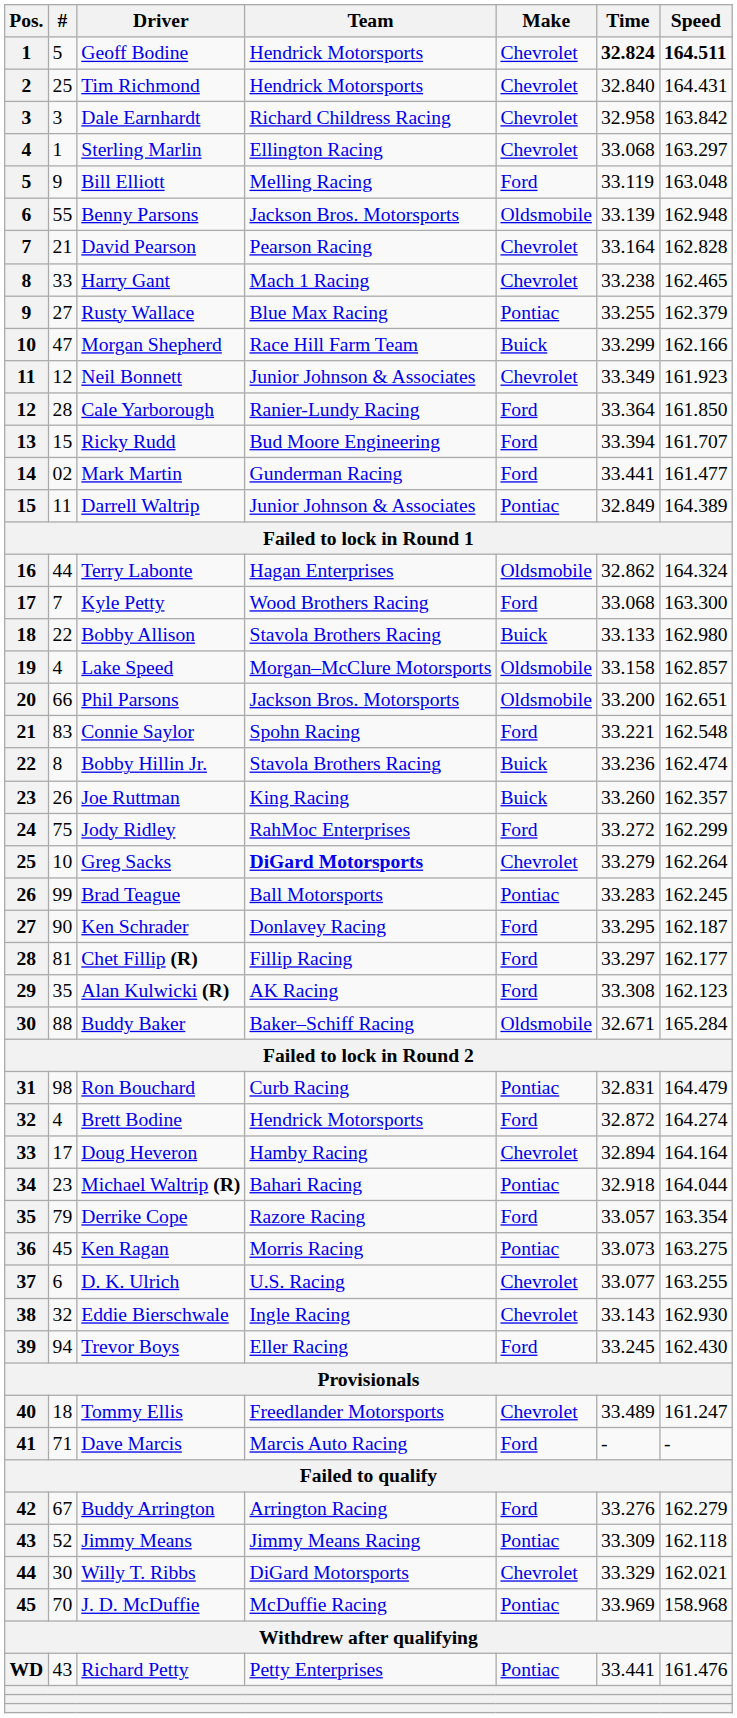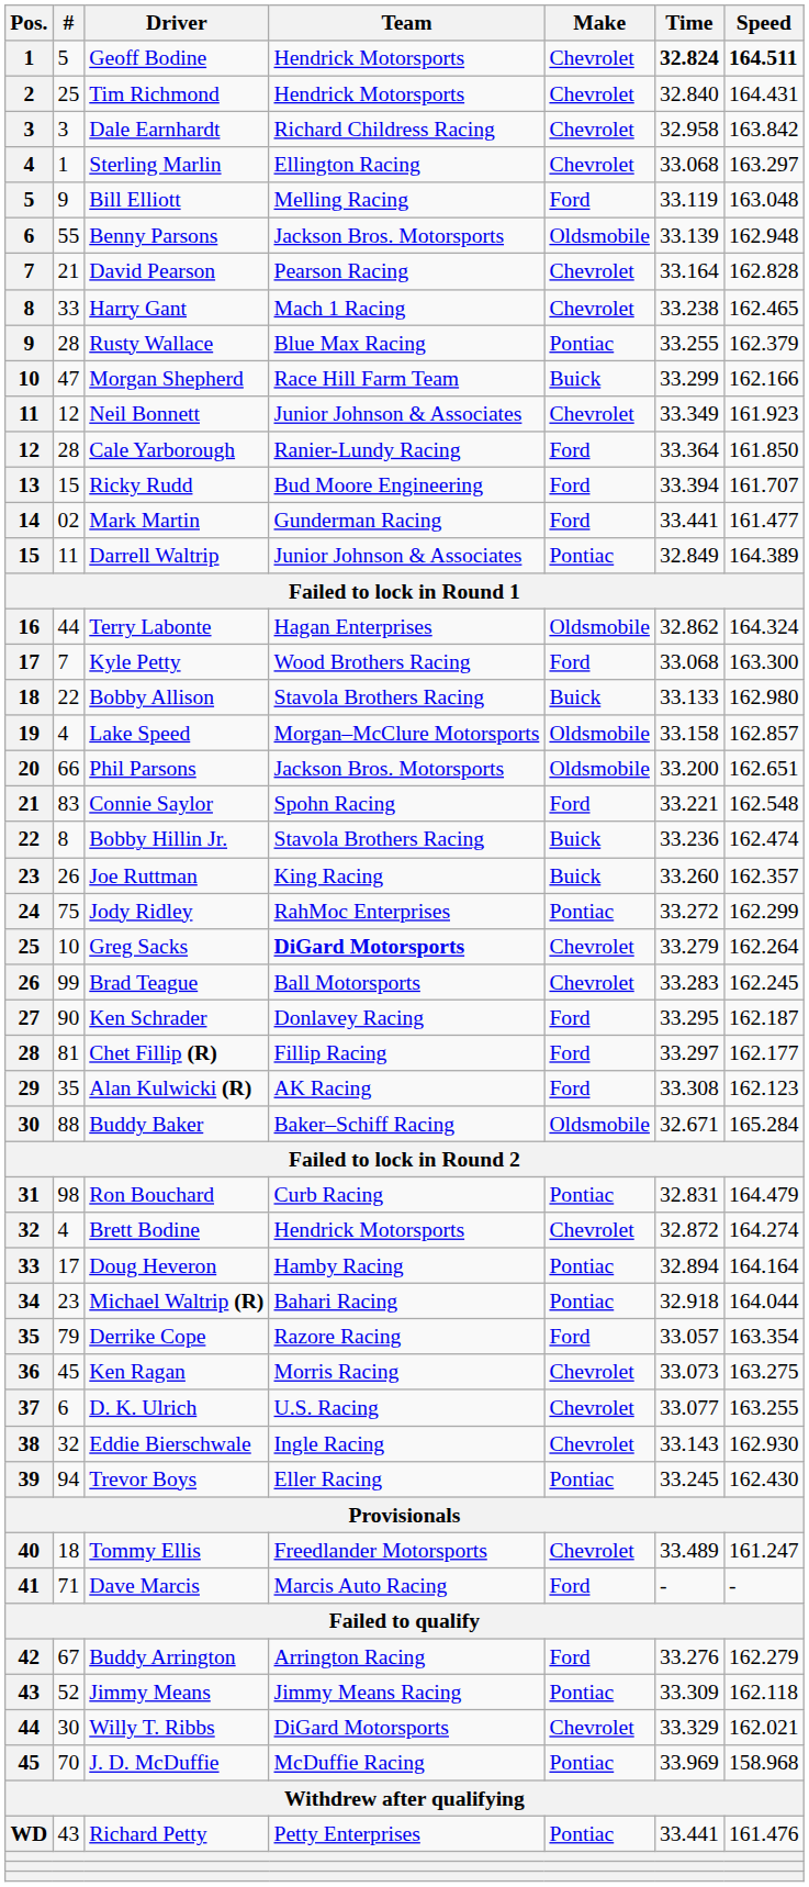 <table class="wikitable" style="font-size:95%">
 <tr>
 <th>Pos.</th>
 <th>#</th>
 <th>Driver</th>
 <th>Team</th>
 <th>Make</th>
 <th>Time</th>
 <th>Speed</th>
 </tr>
 <tr>
 <th>1</th>
 <td>5</td>
 <td><a href='#'>Geoff Bodine</a></td>
 <td><a href='#'>Hendrick Motorsports</a></td>
 <td><a href='#'>Chevrolet</a></td>
 <td><strong>32.824</strong></td>
 <td><strong>164.511</strong></td>
 </tr>
 <tr>
 <th>2</th>
 <td>25</td>
 <td><a href='#'>Tim Richmond</a></td>
 <td><a href='#'>Hendrick Motorsports</a></td>
 <td><a href='#'>Chevrolet</a></td>
 <td>32.840</td>
 <td>164.431</td>
 </tr>
 <tr>
 <th>3</th>
 <td>3</td>
 <td><a href='#'>Dale Earnhardt</a></td>
 <td><a href='#'>Richard Childress Racing</a></td>
 <td><a href='#'>Chevrolet</a></td>
 <td>32.958</td>
 <td>163.842</td>
 </tr>
 <tr>
 <th>4</th>
 <td>1</td>
 <td><a href='#'>Sterling Marlin</a></td>
 <td><a href='#'>Ellington Racing</a></td>
 <td><a href='#'>Chevrolet</a></td>
 <td>33.068</td>
 <td>163.297</td>
 </tr>
 <tr>
 <th>5</th>
 <td>9</td>
 <td><a href='#'>Bill Elliott</a></td>
 <td><a href='#'>Melling Racing</a></td>
 <td><a href='#'>Ford</a></td>
 <td>33.119</td>
 <td>163.048</td>
 </tr>
 <tr>
 <th>6</th>
 <td>55</td>
 <td><a href='#'>Benny Parsons</a></td>
 <td><a href='#'>Jackson Bros. Motorsports</a></td>
 <td><a href='#'>Oldsmobile</a></td>
 <td>33.139</td>
 <td>162.948</td>
 </tr>
 <tr>
 <th>7</th>
 <td>21</td>
 <td><a href='#'>David Pearson</a></td>
 <td><a href='#'>Pearson Racing</a></td>
 <td><a href='#'>Chevrolet</a></td>
 <td>33.164</td>
 <td>162.828</td>
 </tr>
 <tr>
 <th>8</th>
 <td>33</td>
 <td><a href='#'>Harry Gant</a></td>
 <td><a href='#'>Mach 1 Racing</a></td>
 <td><a href='#'>Chevrolet</a></td>
 <td>33.238</td>
 <td>162.465</td>
 </tr>
 <tr>
 <th>9</th>
-<td>27</td>
+<td>28</td>
 <td><a href='#'>Rusty Wallace</a></td>
 <td><a href='#'>Blue Max Racing</a></td>
 <td><a href='#'>Pontiac</a></td>
 <td>33.255</td>
 <td>162.379</td>
 </tr>
 <tr>
 <th>10</th>
 <td>47</td>
 <td><a href='#'>Morgan Shepherd</a></td>
 <td><a href='#'>Race Hill Farm Team</a></td>
 <td><a href='#'>Buick</a></td>
 <td>33.299</td>
 <td>162.166</td>
 </tr>
 <tr>
 <th>11</th>
 <td>12</td>
 <td><a href='#'>Neil Bonnett</a></td>
 <td><a href='#'>Junior Johnson & Associates</a></td>
 <td><a href='#'>Chevrolet</a></td>
 <td>33.349</td>
 <td>161.923</td>
 </tr>
 <tr>
 <th>12</th>
 <td>28</td>
 <td><a href='#'>Cale Yarborough</a></td>
 <td><a href='#'>Ranier-Lundy Racing</a></td>
 <td><a href='#'>Ford</a></td>
 <td>33.364</td>
 <td>161.850</td>
 </tr>
 <tr>
 <th>13</th>
 <td>15</td>
 <td><a href='#'>Ricky Rudd</a></td>
 <td><a href='#'>Bud Moore Engineering</a></td>
 <td><a href='#'>Ford</a></td>
 <td>33.394</td>
 <td>161.707</td>
 </tr>
 <tr>
 <th>14</th>
 <td>02</td>
 <td><a href='#'>Mark Martin</a></td>
 <td><a href='#'>Gunderman Racing</a></td>
 <td><a href='#'>Ford</a></td>
 <td>33.441</td>
 <td>161.477</td>
 </tr>
 <tr>
 <th>15</th>
 <td>11</td>
 <td><a href='#'>Darrell Waltrip</a></td>
 <td><a href='#'>Junior Johnson & Associates</a></td>
 <td><a href='#'>Pontiac</a></td>
 <td>32.849</td>
 <td>164.389</td>
 </tr>
 <tr>
 <th colspan="7">Failed to lock in Round 1</th>
 </tr>
 <tr>
 <th>16</th>
 <td>44</td>
 <td><a href='#'>Terry Labonte</a></td>
 <td><a href='#'>Hagan Enterprises</a></td>
 <td><a href='#'>Oldsmobile</a></td>
 <td>32.862</td>
 <td>164.324</td>
 </tr>
 <tr>
 <th>17</th>
 <td>7</td>
 <td><a href='#'>Kyle Petty</a></td>
 <td><a href='#'>Wood Brothers Racing</a></td>
 <td><a href='#'>Ford</a></td>
 <td>33.068</td>
 <td>163.300</td>
 </tr>
 <tr>
 <th>18</th>
 <td>22</td>
 <td><a href='#'>Bobby Allison</a></td>
 <td><a href='#'>Stavola Brothers Racing</a></td>
 <td><a href='#'>Buick</a></td>
 <td>33.133</td>
 <td>162.980</td>
 </tr>
 <tr>
 <th>19</th>
 <td>4</td>
 <td><a href='#'>Lake Speed</a></td>
 <td><a href='#'>Morgan–McClure Motorsports</a></td>
 <td><a href='#'>Oldsmobile</a></td>
 <td>33.158</td>
 <td>162.857</td>
 </tr>
 <tr>
 <th>20</th>
 <td>66</td>
 <td><a href='#'>Phil Parsons</a></td>
 <td><a href='#'>Jackson Bros. Motorsports</a></td>
 <td><a href='#'>Oldsmobile</a></td>
 <td>33.200</td>
 <td>162.651</td>
 </tr>
 <tr>
 <th>21</th>
 <td>83</td>
 <td><a href='#'>Connie Saylor</a></td>
 <td><a href='#'>Spohn Racing</a></td>
 <td><a href='#'>Ford</a></td>
 <td>33.221</td>
 <td>162.548</td>
 </tr>
 <tr>
 <th>22</th>
 <td>8</td>
 <td><a href='#'>Bobby Hillin Jr.</a></td>
 <td><a href='#'>Stavola Brothers Racing</a></td>
 <td><a href='#'>Buick</a></td>
 <td>33.236</td>
 <td>162.474</td>
 </tr>
 <tr>
 <th>23</th>
 <td>26</td>
 <td><a href='#'>Joe Ruttman</a></td>
 <td><a href='#'>King Racing</a></td>
 <td><a href='#'>Buick</a></td>
 <td>33.260</td>
 <td>162.357</td>
 </tr>
 <tr>
 <th>24</th>
 <td>75</td>
 <td><a href='#'>Jody Ridley</a></td>
 <td><a href='#'>RahMoc Enterprises</a></td>
-<td><a href='#'>Ford</a></td>
+<td><a href='#'>Pontiac</a></td>
 <td>33.272</td>
 <td>162.299</td>
 </tr>
 <tr>
 <th>25</th>
 <td>10</td>
 <td><a href='#'>Greg Sacks</a></td>
 <td><strong><a href='#'>DiGard Motorsports</a></strong></td>
 <td><a href='#'>Chevrolet</a></td>
 <td>33.279</td>
 <td>162.264</td>
 </tr>
 <tr>
 <th>26</th>
 <td>99</td>
 <td><a href='#'>Brad Teague</a></td>
 <td><a href='#'>Ball Motorsports</a></td>
-<td><a href='#'>Pontiac</a></td>
+<td><a href='#'>Chevrolet</a></td>
 <td>33.283</td>
 <td>162.245</td>
 </tr>
 <tr>
 <th>27</th>
 <td>90</td>
 <td><a href='#'>Ken Schrader</a></td>
 <td><a href='#'>Donlavey Racing</a></td>
 <td><a href='#'>Ford</a></td>
 <td>33.295</td>
 <td>162.187</td>
 </tr>
 <tr>
 <th>28</th>
 <td>81</td>
 <td><a href='#'>Chet Fillip</a> <strong>(R)</strong></td>
 <td><a href='#'>Fillip Racing</a></td>
 <td><a href='#'>Ford</a></td>
 <td>33.297</td>
 <td>162.177</td>
 </tr>
 <tr>
 <th>29</th>
 <td>35</td>
 <td><a href='#'>Alan Kulwicki</a> <strong>(R)</strong></td>
 <td><a href='#'>AK Racing</a></td>
 <td><a href='#'>Ford</a></td>
 <td>33.308</td>
 <td>162.123</td>
 </tr>
 <tr>
 <th>30</th>
 <td>88</td>
 <td><a href='#'>Buddy Baker</a></td>
 <td><a href='#'>Baker–Schiff Racing</a></td>
 <td><a href='#'>Oldsmobile</a></td>
 <td>32.671</td>
 <td>165.284</td>
 </tr>
 <tr>
 <th colspan="7">Failed to lock in Round 2</th>
 </tr>
 <tr>
 <th>31</th>
 <td>98</td>
 <td><a href='#'>Ron Bouchard</a></td>
 <td><a href='#'>Curb Racing</a></td>
 <td><a href='#'>Pontiac</a></td>
 <td>32.831</td>
 <td>164.479</td>
 </tr>
 <tr>
 <th>32</th>
 <td>4</td>
 <td><a href='#'>Brett Bodine</a></td>
 <td><a href='#'>Hendrick Motorsports</a></td>
-<td><a href='#'>Ford</a></td>
+<td><a href='#'>Chevrolet</a></td>
 <td>32.872</td>
 <td>164.274</td>
 </tr>
 <tr>
 <th>33</th>
 <td>17</td>
 <td><a href='#'>Doug Heveron</a></td>
 <td><a href='#'>Hamby Racing</a></td>
-<td><a href='#'>Chevrolet</a></td>
+<td><a href='#'>Pontiac</a></td>
 <td>32.894</td>
 <td>164.164</td>
 </tr>
 <tr>
 <th>34</th>
 <td>23</td>
 <td><a href='#'>Michael Waltrip</a> <strong>(R)</strong></td>
 <td><a href='#'>Bahari Racing</a></td>
 <td><a href='#'>Pontiac</a></td>
 <td>32.918</td>
 <td>164.044</td>
 </tr>
 <tr>
 <th>35</th>
 <td>79</td>
 <td><a href='#'>Derrike Cope</a></td>
 <td><a href='#'>Razore Racing</a></td>
 <td><a href='#'>Ford</a></td>
 <td>33.057</td>
 <td>163.354</td>
 </tr>
 <tr>
 <th>36</th>
 <td>45</td>
 <td><a href='#'>Ken Ragan</a></td>
 <td><a href='#'>Morris Racing</a></td>
-<td><a href='#'>Pontiac</a></td>
+<td><a href='#'>Chevrolet</a></td>
 <td>33.073</td>
 <td>163.275</td>
 </tr>
 <tr>
 <th>37</th>
 <td>6</td>
 <td><a href='#'>D. K. Ulrich</a></td>
 <td><a href='#'>U.S. Racing</a></td>
 <td><a href='#'>Chevrolet</a></td>
 <td>33.077</td>
 <td>163.255</td>
 </tr>
 <tr>
 <th>38</th>
 <td>32</td>
 <td><a href='#'>Eddie Bierschwale</a></td>
 <td><a href='#'>Ingle Racing</a></td>
 <td><a href='#'>Chevrolet</a></td>
 <td>33.143</td>
 <td>162.930</td>
 </tr>
 <tr>
 <th>39</th>
 <td>94</td>
 <td><a href='#'>Trevor Boys</a></td>
 <td><a href='#'>Eller Racing</a></td>
-<td><a href='#'>Ford</a></td>
+<td><a href='#'>Pontiac</a></td>
 <td>33.245</td>
 <td>162.430</td>
 </tr>
 <tr>
 <th colspan="7">Provisionals</th>
 </tr>
 <tr>
 <th>40</th>
 <td>18</td>
 <td><a href='#'>Tommy Ellis</a></td>
 <td><a href='#'>Freedlander Motorsports</a></td>
 <td><a href='#'>Chevrolet</a></td>
 <td>33.489</td>
 <td>161.247</td>
 </tr>
 <tr>
 <th>41</th>
 <td>71</td>
 <td><a href='#'>Dave Marcis</a></td>
 <td><a href='#'>Marcis Auto Racing</a></td>
 <td><a href='#'>Ford</a></td>
 <td>-</td>
 <td>-</td>
 </tr>
 <tr>
 <th colspan="7">Failed to qualify</th>
 </tr>
 <tr>
 <th>42</th>
 <td>67</td>
 <td><a href='#'>Buddy Arrington</a></td>
 <td><a href='#'>Arrington Racing</a></td>
 <td><a href='#'>Ford</a></td>
 <td>33.276</td>
 <td>162.279</td>
 </tr>
 <tr>
 <th>43</th>
 <td>52</td>
 <td><a href='#'>Jimmy Means</a></td>
 <td><a href='#'>Jimmy Means Racing</a></td>
 <td><a href='#'>Pontiac</a></td>
 <td>33.309</td>
 <td>162.118</td>
 </tr>
 <tr>
 <th>44</th>
 <td>30</td>
 <td><a href='#'>Willy T. Ribbs</a></td>
 <td><a href='#'>DiGard Motorsports</a></td>
 <td><a href='#'>Chevrolet</a></td>
 <td>33.329</td>
 <td>162.021</td>
 </tr>
 <tr>
 <th>45</th>
 <td>70</td>
 <td><a href='#'>J. D. McDuffie</a></td>
 <td><a href='#'>McDuffie Racing</a></td>
 <td><a href='#'>Pontiac</a></td>
 <td>33.969</td>
 <td>158.968</td>
 </tr>
 <tr>
 <th colspan="7">Withdrew after qualifying</th>
 </tr>
 <tr>
 <th>WD</th>
 <td>43</td>
 <td><a href='#'>Richard Petty</a></td>
 <td><a href='#'>Petty Enterprises</a></td>
 <td><a href='#'>Pontiac</a></td>
 <td>33.441</td>
 <td>161.476</td>
 </tr>
 <tr>
 <th colspan="7"></th>
 </tr>
 <tr>
 <th colspan="7"></th>
 </tr>
 <tr>
 <th colspan="7"></th>
 </tr>
 </table>
